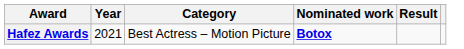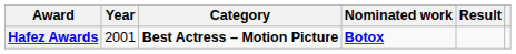 <table class="wikitable sortable plainrowheaders">
 <tr>
 <th scope="col">Award</th>
 <th scope="col">Year</th>
 <th scope="col">Category</th>
 <th scope="col">Nominated work</th>
 <th scope="col">Result</th>
 <th class="unsortable" scope="col"></th>
 </tr>
 <tr>
 <th scope="row"><a href='#'>Hafez Awards</a></th>
-<td>2021</td>
-<td>Best Actress – Motion Picture</td>
+<td>2001</td>
+<td><strong>Best Actress – Motion Picture</strong></td>
 <td><strong><a href='#'>Botox</a></strong></td>
 <td></td>
 <td></td>
 </tr>
 </table>
